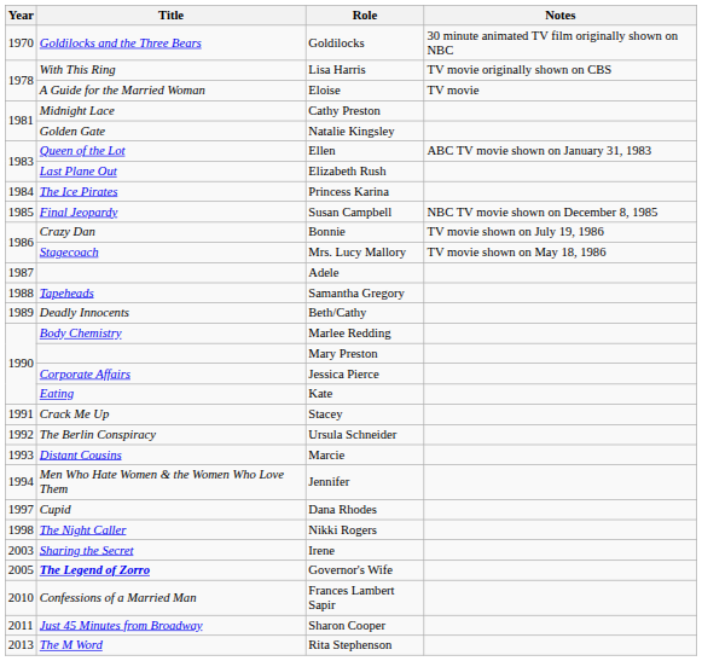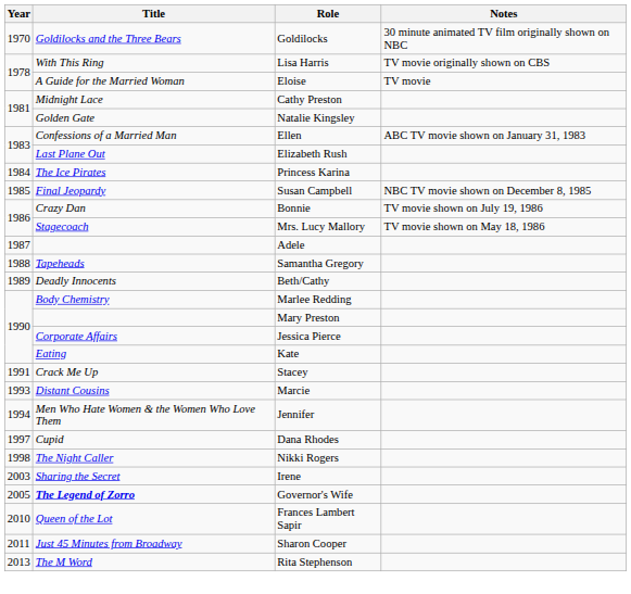 <table class = "wikitable sortable">
 <tr>
 <th>Year</th>
 <th>Title</th>
 <th>Role</th>
 <th class="unsortable">Notes</th>
 </tr>
 <tr>
 <td>1970</td>
 <td><em><a href='#'>Goldilocks and the Three Bears</a></em></td>
 <td>Goldilocks</td>
 <td>30 minute animated TV film originally shown on NBC</td>
 </tr>
 <tr>
 <td rowspan="2">1978</td>
 <td><em>With This Ring</em></td>
 <td>Lisa Harris</td>
 <td>TV movie originally shown on CBS</td>
 </tr>
 <tr>
 <td><em>A Guide for the Married Woman</em></td>
 <td>Eloise</td>
 <td>TV movie</td>
 </tr>
 <tr>
 <td rowspan="2">1981</td>
 <td><em>Midnight Lace</em></td>
 <td>Cathy Preston</td>
 <td></td>
 </tr>
 <tr>
 <td><em>Golden Gate</em></td>
 <td>Natalie Kingsley</td>
 <td></td>
 </tr>
 <tr>
 <td rowspan="2">1983</td>
-<td><em><a href='#'>Queen of the Lot</a></em></td>
+<td><em>Confessions of a Married Man</em></td>
 <td>Ellen</td>
 <td>ABC TV movie shown on January 31, 1983</td>
 </tr>
 <tr>
 <td><em><a href='#'>Last Plane Out</a></em></td>
 <td>Elizabeth Rush</td>
 <td></td>
 </tr>
 <tr>
 <td>1984</td>
 <td><em><a href='#'>The Ice Pirates</a></em></td>
 <td>Princess Karina</td>
 <td></td>
 </tr>
 <tr>
 <td>1985</td>
 <td><em><a href='#'>Final Jeopardy</a></em></td>
 <td>Susan Campbell</td>
 <td>NBC TV movie shown on December 8, 1985</td>
 </tr>
 <tr>
 <td rowspan="2">1986</td>
 <td><em>Crazy Dan</em></td>
 <td>Bonnie</td>
 <td>TV movie shown on July 19, 1986</td>
 </tr>
 <tr>
 <td><em><a href='#'>Stagecoach</a></em></td>
 <td>Mrs. Lucy Mallory</td>
 <td>TV movie shown on May 18, 1986</td>
 </tr>
 <tr>
 <td>1987</td>
 <td><em></em></td>
 <td>Adele</td>
 <td></td>
 </tr>
 <tr>
 <td>1988</td>
 <td><em><a href='#'>Tapeheads</a></em></td>
 <td>Samantha Gregory</td>
 <td></td>
 </tr>
 <tr>
 <td>1989</td>
 <td><em>Deadly Innocents</em></td>
 <td>Beth/Cathy</td>
 <td></td>
 </tr>
 <tr>
 <td rowspan="4">1990</td>
 <td><em><a href='#'>Body Chemistry</a></em></td>
 <td>Marlee Redding</td>
 <td></td>
 </tr>
 <tr>
 <td><em></em></td>
 <td>Mary Preston</td>
 <td></td>
 </tr>
 <tr>
 <td><em><a href='#'>Corporate Affairs</a></em></td>
 <td>Jessica Pierce</td>
 <td></td>
 </tr>
 <tr>
 <td><em><a href='#'>Eating</a></em></td>
 <td>Kate</td>
 <td></td>
 </tr>
 <tr>
 <td>1991</td>
 <td><em>Crack Me Up</em></td>
 <td>Stacey</td>
 <td></td>
 </tr>
 <tr>
-<td>1992</td>
-<td><em>The Berlin Conspiracy</em></td>
-<td>Ursula Schneider</td>
-<td></td>
-</tr>
-<tr>
 <td>1993</td>
 <td><em><a href='#'>Distant Cousins</a></em></td>
 <td>Marcie</td>
 <td></td>
 </tr>
 <tr>
 <td>1994</td>
 <td><em>Men Who Hate Women & the Women Who Love Them</em></td>
 <td>Jennifer</td>
 <td></td>
 </tr>
 <tr>
 <td>1997</td>
 <td><em>Cupid</em></td>
 <td>Dana Rhodes</td>
 <td></td>
 </tr>
 <tr>
 <td>1998</td>
 <td><em><a href='#'>The Night Caller</a></em></td>
 <td>Nikki Rogers</td>
 <td></td>
 </tr>
 <tr>
 <td>2003</td>
 <td><em><a href='#'>Sharing the Secret</a></em></td>
 <td>Irene</td>
 <td></td>
 </tr>
 <tr>
 <td>2005</td>
 <td><strong><em><a href='#'>The Legend of Zorro</a></em></strong></td>
 <td>Governor's Wife</td>
 <td></td>
 </tr>
 <tr>
 <td>2010</td>
-<td><em>Confessions of a Married Man</em></td>
+<td><em><a href='#'>Queen of the Lot</a></em></td>
 <td>Frances Lambert Sapir</td>
 <td></td>
 </tr>
 <tr>
 <td>2011</td>
 <td><em><a href='#'>Just 45 Minutes from Broadway</a></em></td>
 <td>Sharon Cooper</td>
 <td></td>
 </tr>
 <tr>
 <td>2013</td>
 <td><em><a href='#'>The M Word</a></em></td>
 <td>Rita Stephenson</td>
 <td></td>
 </tr>
 </table>
